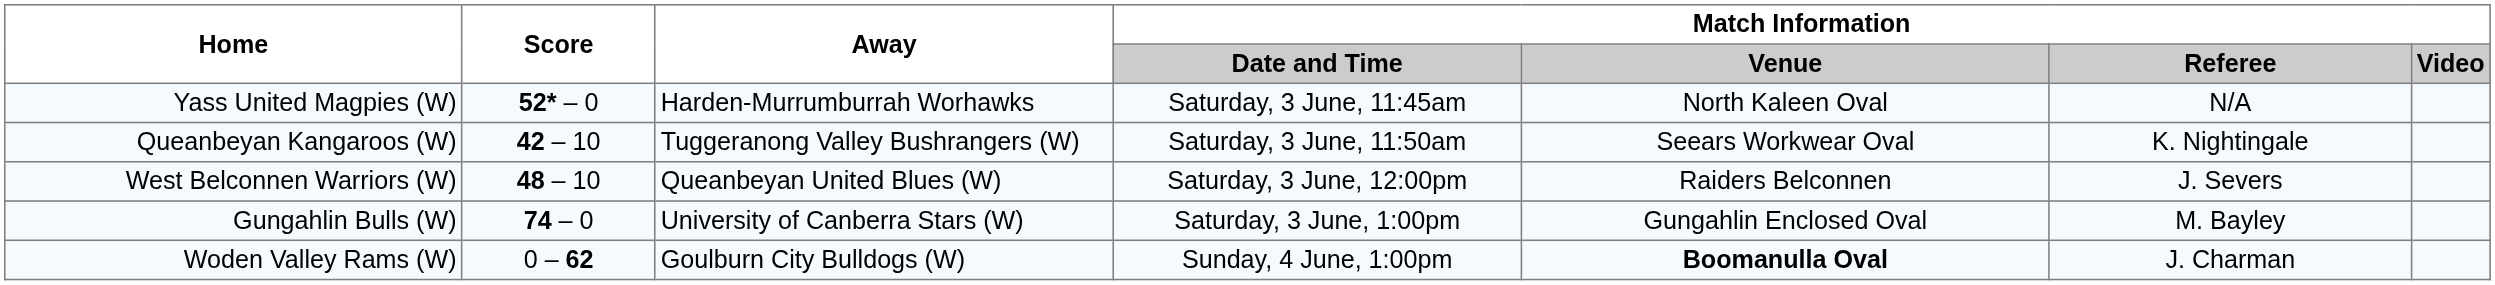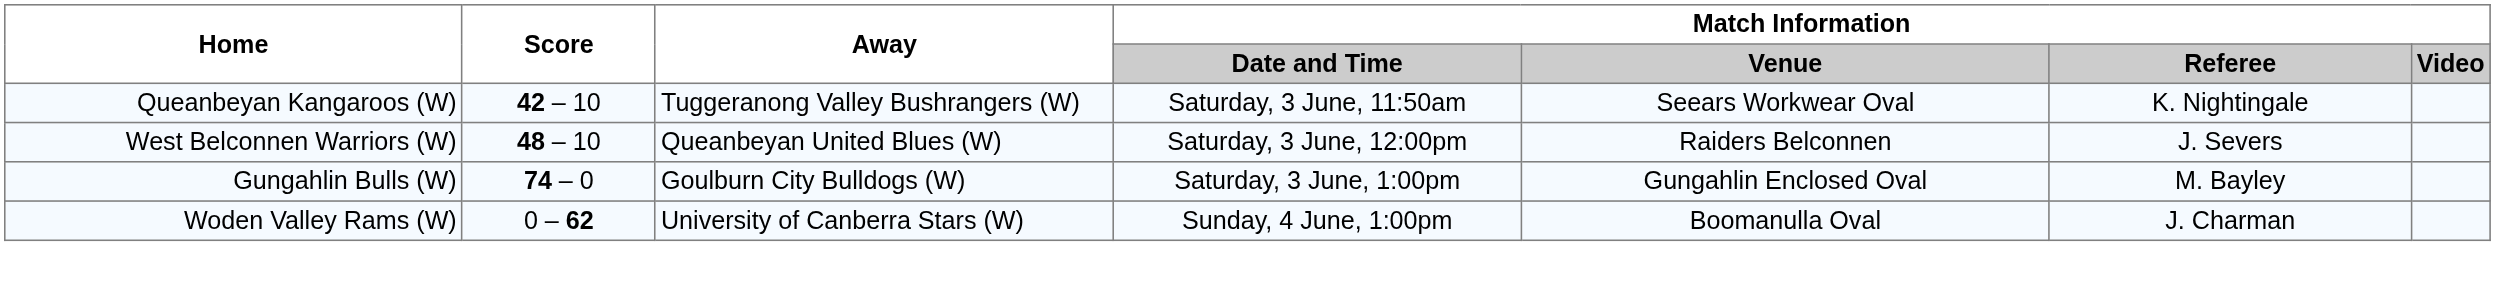 <table border="1" cellpadding="3" cellspacing="0" width="100%" style="border-collapse:collapse;  text-align:center;">
 <tr>
 <th rowspan="2" width="19%">Home</th>
 <th rowspan="2" width="8%">Score</th>
 <th rowspan="2" width="19%">Away</th>
 <th colspan="4">Match Information</th>
 </tr>
 <tr style="background:#CCCCCC">
 <th width="17%">Date and Time</th>
 <th width="22%">Venue</th>
 <th width="50%">Referee</th>
 <th>Video</th>
-</tr>
-<tr style="text-align:center; background:#f5faff;">
-<td align="right">Yass United Magpies (W) </td>
-<td><strong>52*</strong> – 0</td>
-<td align="left"> Harden-Murrumburrah Worhawks</td>
-<td>Saturday, 3 June, 11:45am</td>
-<td>North Kaleen Oval</td>
-<td>N/A</td>
-<td></td>
 </tr>
 <tr style="text-align:center; background:#f5faff;">
 <td align="right">Queanbeyan Kangaroos (W) </td>
 <td><strong>42</strong> – 10</td>
 <td align="left"> Tuggeranong Valley Bushrangers (W)</td>
 <td>Saturday, 3 June, 11:50am</td>
 <td>Seears Workwear Oval</td>
 <td>K. Nightingale</td>
 <td></td>
 </tr>
 <tr style="text-align:center; background:#f5faff;">
 <td align="right">West Belconnen Warriors (W) </td>
 <td><strong>48</strong> – 10</td>
 <td align="left"> Queanbeyan United Blues (W)</td>
 <td>Saturday, 3 June, 12:00pm</td>
 <td>Raiders Belconnen</td>
 <td>J. Severs</td>
 <td></td>
 </tr>
 <tr style="text-align:center; background:#f5faff;">
 <td align="right">Gungahlin Bulls (W) </td>
 <td><strong>74</strong> – 0</td>
-<td align="left"> University of Canberra Stars (W)</td>
+<td align="left"> Goulburn City Bulldogs (W)</td>
 <td>Saturday, 3 June, 1:00pm</td>
 <td>Gungahlin Enclosed Oval</td>
 <td>M. Bayley</td>
 <td></td>
 </tr>
 <tr style="text-align:center; background:#f5faff;">
 <td align="right">Woden Valley Rams (W) </td>
 <td>0 – <strong>62</strong></td>
-<td align="left"> Goulburn City Bulldogs (W)</td>
+<td align="left"> University of Canberra Stars (W)</td>
 <td>Sunday, 4 June, 1:00pm</td>
-<td><strong>Boomanulla Oval</strong></td>
+<td>Boomanulla Oval</td>
 <td>J. Charman</td>
 <td></td>
 </tr>
 </table>
